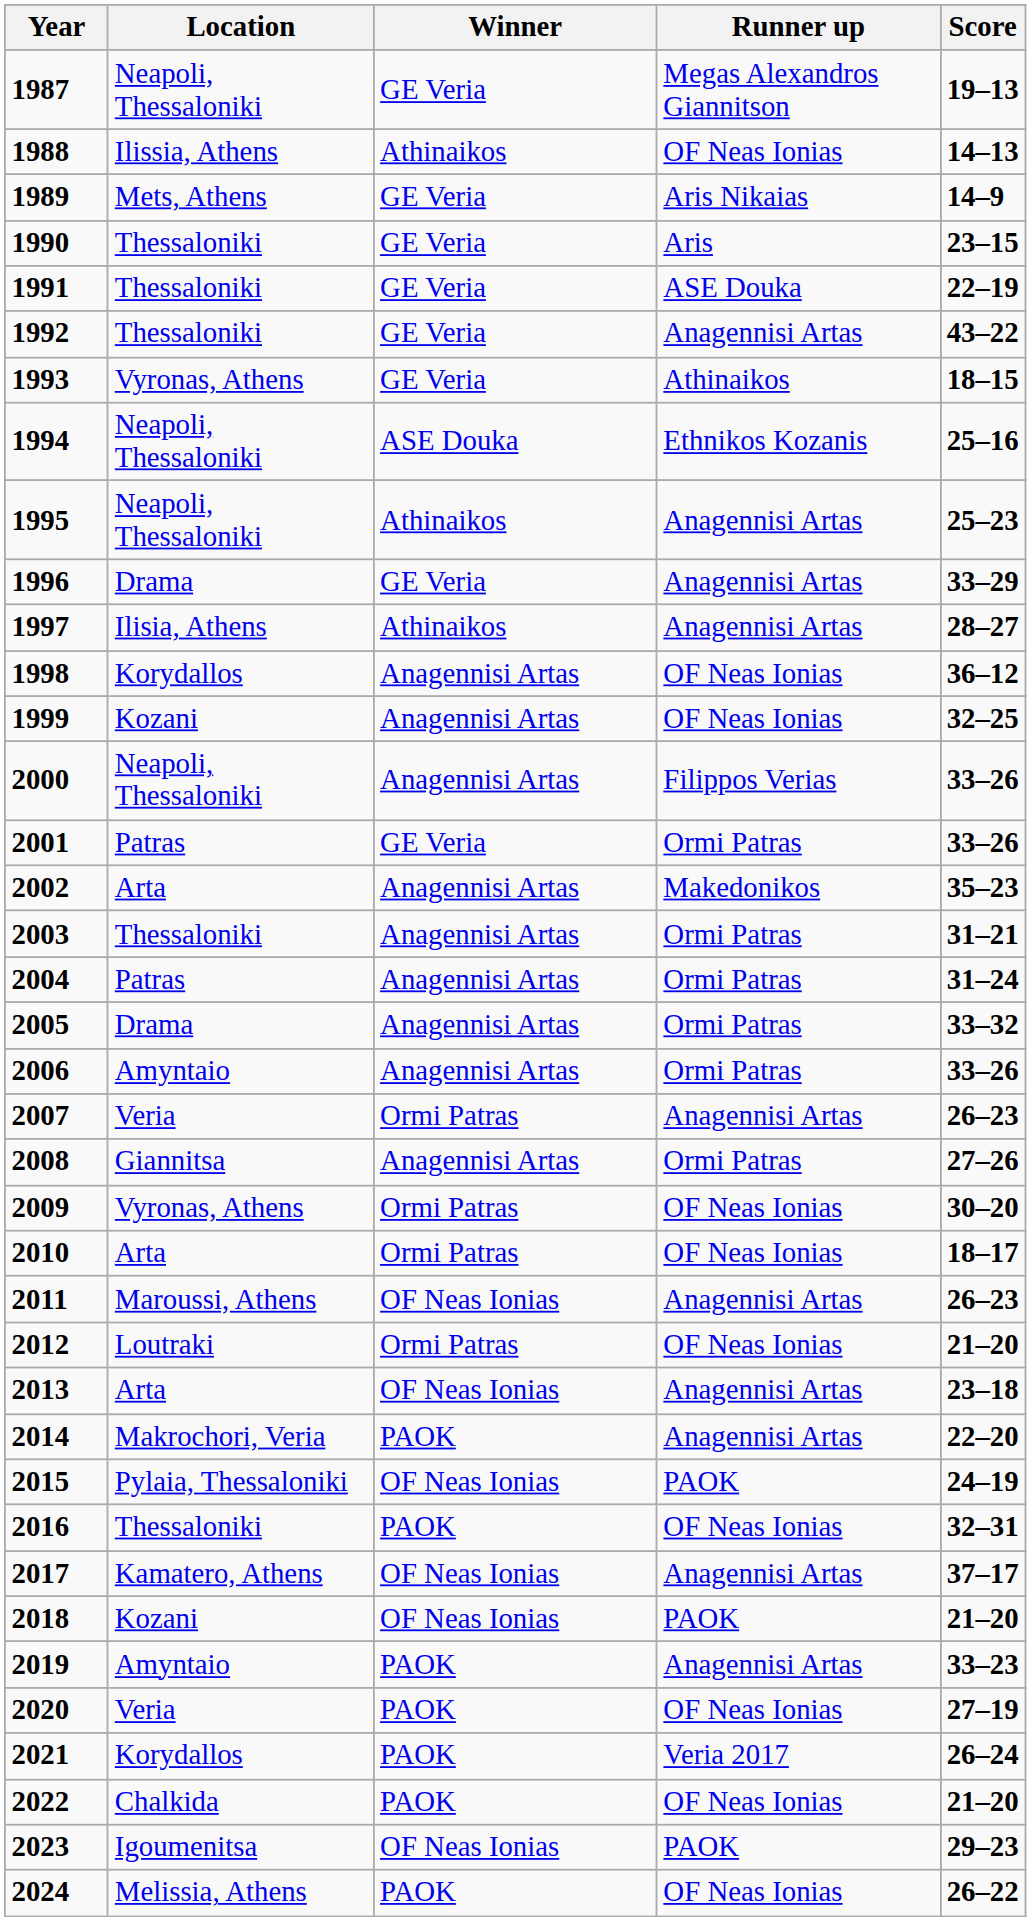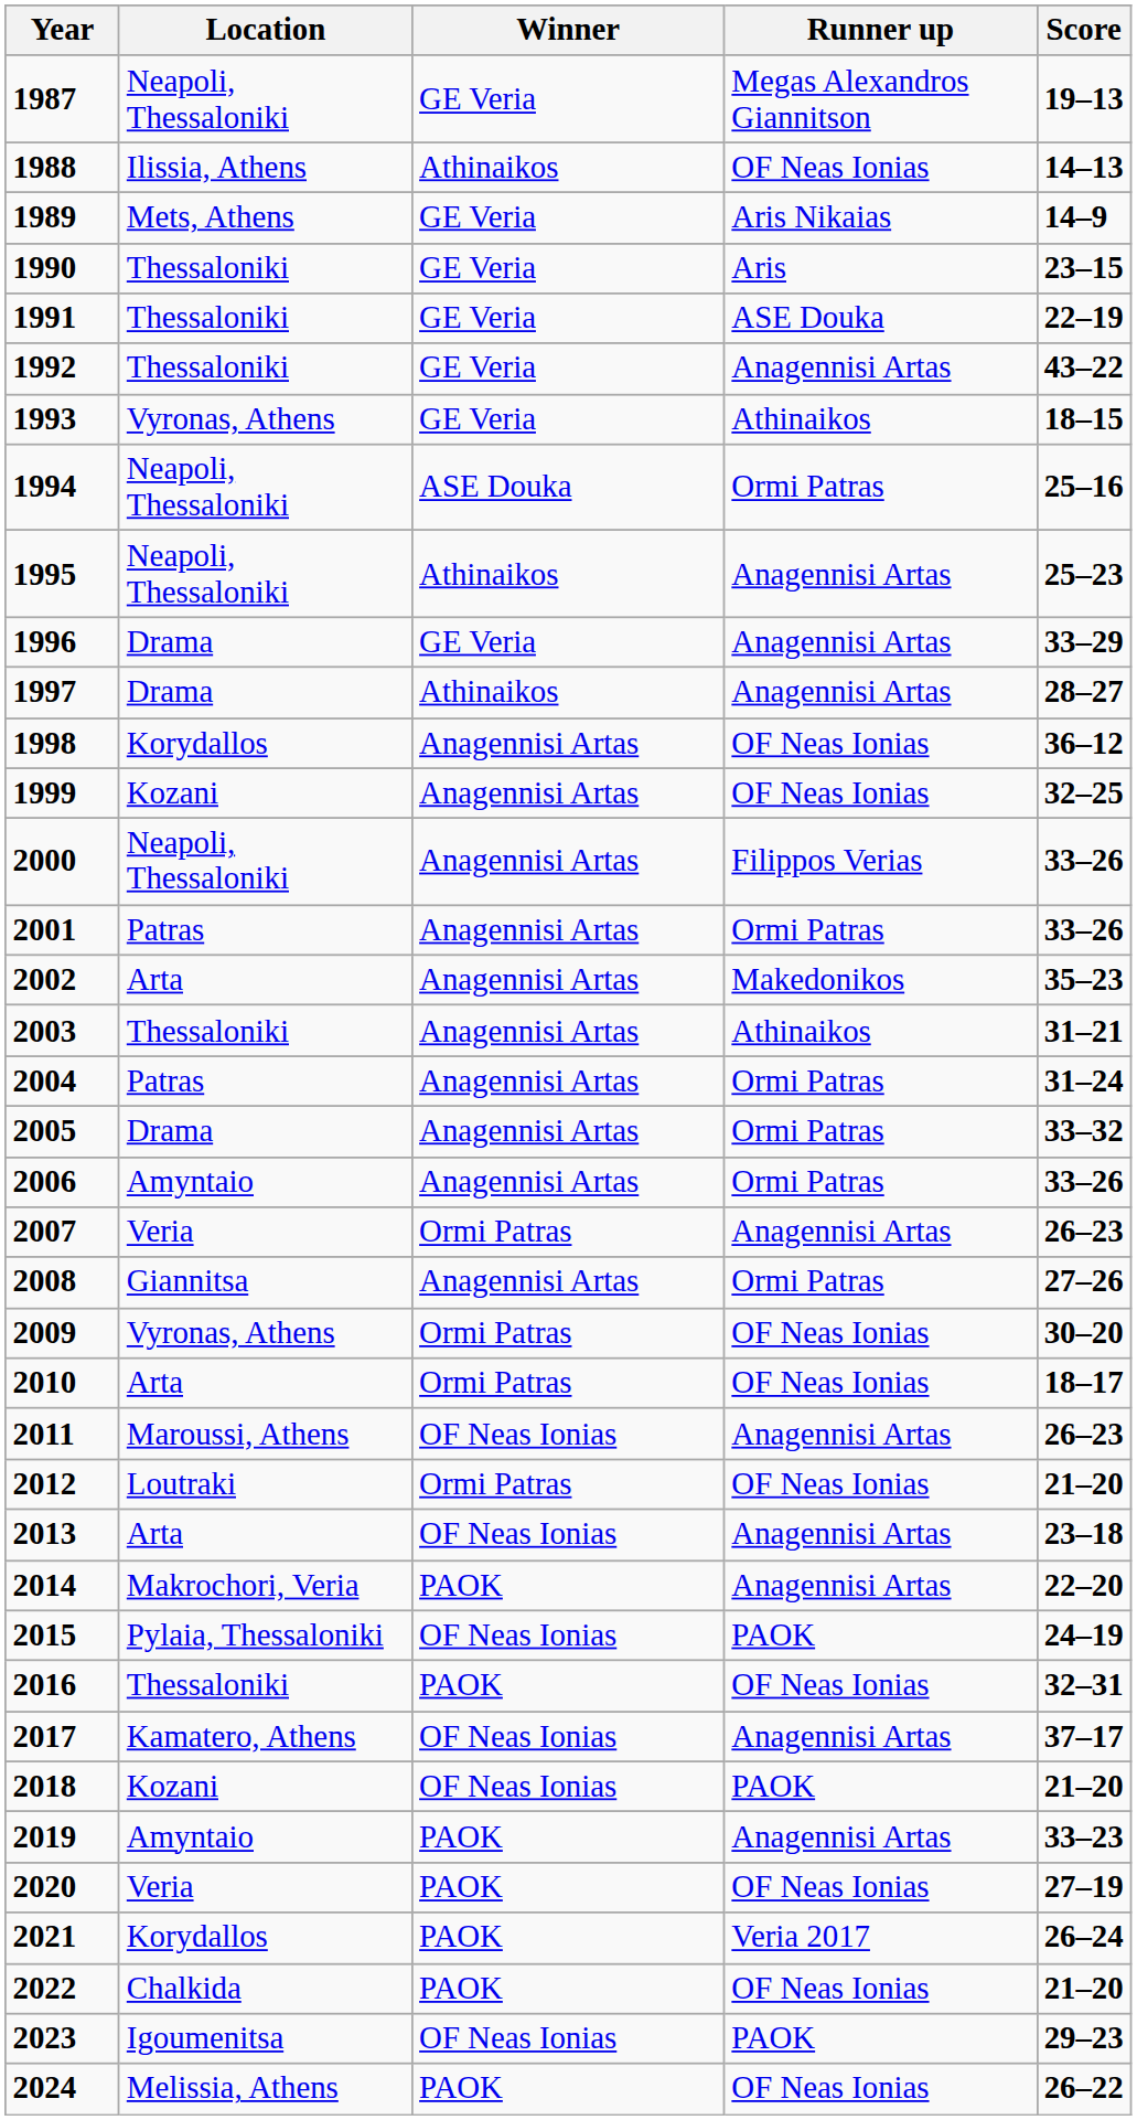 <table class=wikitable>
 <tr>
 <th width="50">Year</th>
 <th width="140">Location</th>
 <th width="150">Winner</th>
 <th width="150">Runner up</th>
 <th>Score</th>
 </tr>
 <tr>
 <td><strong>1987</strong></td>
 <td><a href='#'>Neapoli, Thessaloniki</a></td>
 <td><a href='#'>GE Veria</a></td>
 <td><a href='#'>Megas Alexandros Giannitson</a></td>
 <td><strong>19–13</strong></td>
 </tr>
 <tr>
 <td><strong>1988</strong></td>
 <td><a href='#'>Ilissia, Athens</a></td>
 <td><a href='#'>Athinaikos</a></td>
 <td><a href='#'>OF Neas Ionias</a></td>
 <td><strong>14–13</strong></td>
 </tr>
 <tr>
 <td><strong>1989</strong></td>
 <td><a href='#'>Mets, Athens</a></td>
 <td><a href='#'>GE Veria</a></td>
 <td><a href='#'>Aris Nikaias</a></td>
 <td><strong>14–9</strong></td>
 </tr>
 <tr>
 <td><strong>1990</strong></td>
 <td><a href='#'>Thessaloniki</a></td>
 <td><a href='#'>GE Veria</a></td>
 <td><a href='#'>Aris</a></td>
 <td><strong>23–15</strong></td>
 </tr>
 <tr>
 <td><strong>1991</strong></td>
 <td><a href='#'>Thessaloniki</a></td>
 <td><a href='#'>GE Veria</a></td>
 <td><a href='#'>ASE Douka</a></td>
 <td><strong>22–19</strong></td>
 </tr>
 <tr>
 <td><strong>1992</strong></td>
 <td><a href='#'>Thessaloniki</a></td>
 <td><a href='#'>GE Veria</a></td>
 <td><a href='#'>Anagennisi Artas</a></td>
 <td><strong>43–22</strong></td>
 </tr>
 <tr>
 <td><strong>1993</strong></td>
 <td><a href='#'>Vyronas, Athens</a></td>
 <td><a href='#'>GE Veria</a></td>
 <td><a href='#'>Athinaikos</a></td>
 <td><strong>18–15</strong></td>
 </tr>
 <tr>
 <td><strong>1994</strong></td>
 <td><a href='#'>Neapoli, Thessaloniki</a></td>
 <td><a href='#'>ASE Douka</a></td>
-<td><a href='#'>Ethnikos Kozanis</a></td>
+<td><a href='#'>Ormi Patras</a></td>
 <td><strong>25–16</strong></td>
 </tr>
 <tr>
 <td><strong>1995</strong></td>
 <td><a href='#'>Neapoli, Thessaloniki</a></td>
 <td><a href='#'>Athinaikos</a></td>
 <td><a href='#'>Anagennisi Artas</a></td>
 <td><strong>25–23</strong></td>
 </tr>
 <tr>
 <td><strong>1996</strong></td>
 <td><a href='#'>Drama</a></td>
 <td><a href='#'>GE Veria</a></td>
 <td><a href='#'>Anagennisi Artas</a></td>
 <td><strong>33–29</strong></td>
 </tr>
 <tr>
 <td><strong>1997</strong></td>
-<td><a href='#'>Ilisia, Athens</a></td>
+<td><a href='#'>Drama</a></td>
 <td><a href='#'>Athinaikos</a></td>
 <td><a href='#'>Anagennisi Artas</a></td>
 <td><strong>28–27</strong></td>
 </tr>
 <tr>
 <td><strong>1998</strong></td>
 <td><a href='#'>Korydallos</a></td>
 <td><a href='#'>Anagennisi Artas</a></td>
 <td><a href='#'>OF Neas Ionias</a></td>
 <td><strong>36–12</strong></td>
 </tr>
 <tr>
 <td><strong>1999</strong></td>
 <td><a href='#'>Kozani</a></td>
 <td><a href='#'>Anagennisi Artas</a></td>
 <td><a href='#'>OF Neas Ionias</a></td>
 <td><strong>32–25</strong></td>
 </tr>
 <tr>
 <td><strong>2000</strong></td>
 <td><a href='#'>Neapoli, Thessaloniki</a></td>
 <td><a href='#'>Anagennisi Artas</a></td>
 <td><a href='#'>Filippos Verias</a></td>
 <td><strong>33–26</strong></td>
 </tr>
 <tr>
 <td><strong>2001</strong></td>
 <td><a href='#'>Patras</a></td>
-<td><a href='#'>GE Veria</a></td>
+<td><a href='#'>Anagennisi Artas</a></td>
 <td><a href='#'>Ormi Patras</a></td>
 <td><strong>33–26</strong></td>
 </tr>
 <tr>
 <td><strong>2002</strong></td>
 <td><a href='#'>Arta</a></td>
 <td><a href='#'>Anagennisi Artas</a></td>
 <td><a href='#'>Makedonikos</a></td>
 <td><strong>35–23</strong></td>
 </tr>
 <tr>
 <td><strong>2003</strong></td>
 <td><a href='#'>Thessaloniki</a></td>
 <td><a href='#'>Anagennisi Artas</a></td>
-<td><a href='#'>Ormi Patras</a></td>
+<td><a href='#'>Athinaikos</a></td>
 <td><strong>31–21</strong></td>
 </tr>
 <tr>
 <td><strong>2004</strong></td>
 <td><a href='#'>Patras</a></td>
 <td><a href='#'>Anagennisi Artas</a></td>
 <td><a href='#'>Ormi Patras</a></td>
 <td><strong>31–24</strong></td>
 </tr>
 <tr>
 <td><strong>2005</strong></td>
 <td><a href='#'>Drama</a></td>
 <td><a href='#'>Anagennisi Artas</a></td>
 <td><a href='#'>Ormi Patras</a></td>
 <td><strong>33–32</strong></td>
 </tr>
 <tr>
 <td><strong>2006</strong></td>
 <td><a href='#'>Amyntaio</a></td>
 <td><a href='#'>Anagennisi Artas</a></td>
 <td><a href='#'>Ormi Patras</a></td>
 <td><strong>33–26</strong></td>
 </tr>
 <tr>
 <td><strong>2007</strong></td>
 <td><a href='#'>Veria</a></td>
 <td><a href='#'>Ormi Patras</a></td>
 <td><a href='#'>Anagennisi Artas</a></td>
 <td><strong>26–23</strong></td>
 </tr>
 <tr>
 <td><strong>2008</strong></td>
 <td><a href='#'>Giannitsa</a></td>
 <td><a href='#'>Anagennisi Artas</a></td>
 <td><a href='#'>Ormi Patras</a></td>
 <td><strong>27–26</strong></td>
 </tr>
 <tr>
 <td><strong>2009</strong></td>
 <td><a href='#'>Vyronas, Athens</a></td>
 <td><a href='#'>Ormi Patras</a></td>
 <td><a href='#'>OF Neas Ionias</a></td>
 <td><strong>30–20</strong></td>
 </tr>
 <tr>
 <td><strong>2010</strong></td>
 <td><a href='#'>Arta</a></td>
 <td><a href='#'>Ormi Patras</a></td>
 <td><a href='#'>OF Neas Ionias</a></td>
 <td><strong>18–17</strong></td>
 </tr>
 <tr>
 <td><strong>2011</strong></td>
 <td><a href='#'>Maroussi, Athens</a></td>
 <td><a href='#'>OF Neas Ionias</a></td>
 <td><a href='#'>Anagennisi Artas</a></td>
 <td><strong>26–23</strong></td>
 </tr>
 <tr>
 <td><strong>2012</strong></td>
 <td><a href='#'>Loutraki</a></td>
 <td><a href='#'>Ormi Patras</a></td>
 <td><a href='#'>OF Neas Ionias</a></td>
 <td><strong>21–20</strong></td>
 </tr>
 <tr>
 <td><strong>2013</strong></td>
 <td><a href='#'>Arta</a></td>
 <td><a href='#'>OF Neas Ionias</a></td>
 <td><a href='#'>Anagennisi Artas</a></td>
 <td><strong>23–18</strong></td>
 </tr>
 <tr>
 <td><strong>2014</strong></td>
 <td><a href='#'>Makrochori, Veria</a></td>
 <td><a href='#'>PAOK</a></td>
 <td><a href='#'>Anagennisi Artas</a></td>
 <td><strong>22–20</strong></td>
 </tr>
 <tr>
 <td><strong>2015</strong></td>
 <td><a href='#'>Pylaia, Thessaloniki</a></td>
 <td><a href='#'>OF Neas Ionias</a></td>
 <td><a href='#'>PAOK</a></td>
 <td><strong>24–19</strong></td>
 </tr>
 <tr>
 <td><strong>2016</strong></td>
 <td><a href='#'>Thessaloniki</a></td>
 <td><a href='#'>PAOK</a></td>
 <td><a href='#'>OF Neas Ionias</a></td>
 <td><strong>32–31</strong></td>
 </tr>
 <tr>
 <td><strong>2017</strong></td>
 <td><a href='#'>Kamatero, Athens</a></td>
 <td><a href='#'>OF Neas Ionias</a></td>
 <td><a href='#'>Anagennisi Artas</a></td>
 <td><strong>37–17</strong></td>
 </tr>
 <tr>
 <td><strong>2018</strong></td>
 <td><a href='#'>Kozani</a></td>
 <td><a href='#'>OF Neas Ionias</a></td>
 <td><a href='#'>PAOK</a></td>
 <td><strong>21–20</strong></td>
 </tr>
 <tr>
 <td><strong>2019</strong></td>
 <td><a href='#'>Amyntaio</a></td>
 <td><a href='#'>PAOK</a></td>
 <td><a href='#'>Anagennisi Artas</a></td>
 <td><strong>33–23</strong></td>
 </tr>
 <tr>
 <td><strong>2020</strong></td>
 <td><a href='#'>Veria</a></td>
 <td><a href='#'>PAOK</a></td>
 <td><a href='#'>OF Neas Ionias</a></td>
 <td><strong>27–19</strong></td>
 </tr>
 <tr>
 <td><strong>2021</strong></td>
 <td><a href='#'>Korydallos</a></td>
 <td><a href='#'>PAOK</a></td>
 <td><a href='#'>Veria 2017</a></td>
 <td><strong>26–24</strong></td>
 </tr>
 <tr>
 <td><strong>2022</strong></td>
 <td><a href='#'>Chalkida</a></td>
 <td><a href='#'>PAOK</a></td>
 <td><a href='#'>OF Neas Ionias</a></td>
 <td><strong>21–20</strong></td>
 </tr>
 <tr>
 <td><strong>2023</strong></td>
 <td><a href='#'>Igoumenitsa</a></td>
 <td><a href='#'>OF Neas Ionias</a></td>
 <td><a href='#'>PAOK</a></td>
 <td><strong>29–23</strong></td>
 </tr>
 <tr>
 <td><strong>2024</strong></td>
 <td><a href='#'> Melissia, Athens</a></td>
 <td><a href='#'>PAOK</a></td>
 <td><a href='#'>OF Neas Ionias</a></td>
 <td><strong>26–22</strong></td>
 </tr>
 </table>
